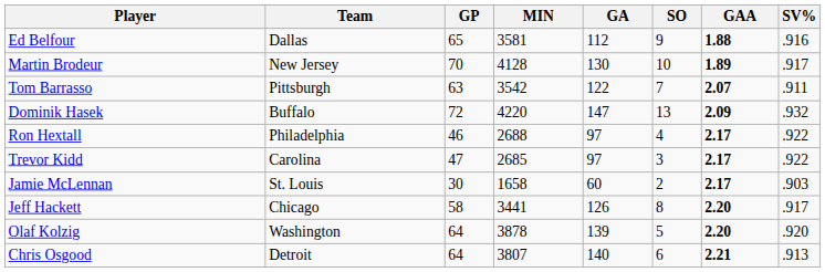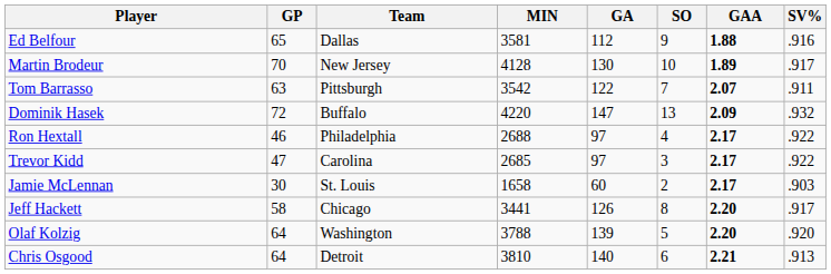 <table class="wikitable">
 <tr>
 <th bgcolor="#DDDDFF" width="32%">Player</th>
+<th bgcolor="#DDDDFF" width="6%">GP</th>
 <th bgcolor="#DDDDFF" width="22%">Team</th>
-<th bgcolor="#DDDDFF" width="6%">GP</th>
 <th bgcolor="#DDDDFF" width="11%">MIN</th>
 <th bgcolor="#DDDDFF" width="8.5%">GA</th>
 <th bgcolor="#DDDDFF" width="6%">SO</th>
 <th bgcolor="#DDDDFF" width="9.5%">GAA</th>
 <th bgcolor="#DDDDFF" width="15%">SV%</th>
 </tr>
 <tr>
 <td><a href='#'>Ed Belfour</a></td>
+<td>65</td>
 <td>Dallas</td>
-<td>65</td>
 <td>3581</td>
 <td>112</td>
 <td>9</td>
 <td><strong>1.88</strong></td>
 <td>.916</td>
 </tr>
 <tr>
 <td><a href='#'>Martin Brodeur</a></td>
+<td>70</td>
 <td>New Jersey</td>
-<td>70</td>
 <td>4128</td>
 <td>130</td>
 <td>10</td>
 <td><strong>1.89</strong></td>
 <td>.917</td>
 </tr>
 <tr>
 <td><a href='#'>Tom Barrasso</a></td>
+<td>63</td>
 <td>Pittsburgh</td>
-<td>63</td>
 <td>3542</td>
 <td>122</td>
 <td>7</td>
 <td><strong>2.07</strong></td>
 <td>.911</td>
 </tr>
 <tr>
 <td><a href='#'>Dominik Hasek</a></td>
+<td>72</td>
 <td>Buffalo</td>
-<td>72</td>
 <td>4220</td>
 <td>147</td>
 <td>13</td>
 <td><strong>2.09</strong></td>
 <td>.932</td>
 </tr>
 <tr>
 <td><a href='#'>Ron Hextall</a></td>
+<td>46</td>
 <td>Philadelphia</td>
-<td>46</td>
 <td>2688</td>
 <td>97</td>
 <td>4</td>
 <td><strong>2.17</strong></td>
 <td>.922</td>
 </tr>
 <tr>
 <td><a href='#'>Trevor Kidd</a></td>
+<td>47</td>
 <td>Carolina</td>
-<td>47</td>
 <td>2685</td>
 <td>97</td>
 <td>3</td>
 <td><strong>2.17</strong></td>
 <td>.922</td>
 </tr>
 <tr>
 <td><a href='#'>Jamie McLennan</a></td>
+<td>30</td>
 <td>St. Louis</td>
-<td>30</td>
 <td>1658</td>
 <td>60</td>
 <td>2</td>
 <td><strong>2.17</strong></td>
 <td>.903</td>
 </tr>
 <tr>
 <td><a href='#'>Jeff Hackett</a></td>
+<td>58</td>
 <td>Chicago</td>
-<td>58</td>
 <td>3441</td>
 <td>126</td>
 <td>8</td>
 <td><strong>2.20</strong></td>
 <td>.917</td>
 </tr>
 <tr>
 <td><a href='#'>Olaf Kolzig</a></td>
+<td>64</td>
 <td>Washington</td>
-<td>64</td>
-<td>3878</td>
+<td>3788</td>
 <td>139</td>
 <td>5</td>
 <td><strong>2.20</strong></td>
 <td>.920</td>
 </tr>
 <tr>
 <td><a href='#'>Chris Osgood</a></td>
+<td>64</td>
 <td>Detroit</td>
-<td>64</td>
-<td>3807</td>
+<td>3810</td>
 <td>140</td>
 <td>6</td>
 <td><strong>2.21</strong></td>
 <td>.913</td>
 </tr>
 </table>
